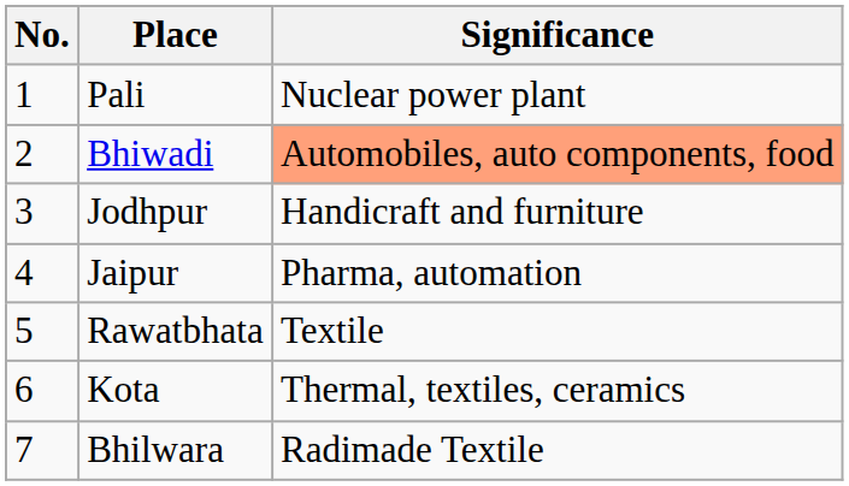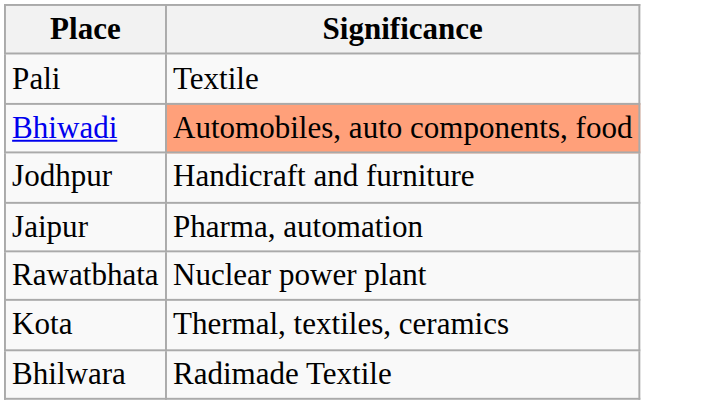 <table class="wikitable sortable">
 <tr>
-<th>No.</th>
 <th>Place</th>
 <th>Significance</th>
 </tr>
 <tr>
-<td>1</td>
 <td>Pali</td>
-<td>Nuclear power plant</td>
+<td>Textile</td>
 </tr>
 <tr>
-<td>2</td>
 <td><a href='#'>Bhiwadi</a></td>
 <td style="background: lightsalmon;">Automobiles, auto components, food</td>
 </tr>
 <tr>
-<td>3</td>
 <td>Jodhpur</td>
 <td>Handicraft and furniture</td>
 </tr>
 <tr>
-<td>4</td>
 <td>Jaipur</td>
 <td>Pharma, automation</td>
 </tr>
 <tr>
-<td>5</td>
 <td>Rawatbhata</td>
-<td>Textile</td>
+<td>Nuclear power plant</td>
 </tr>
 <tr>
-<td>6</td>
 <td>Kota</td>
 <td>Thermal, textiles, ceramics</td>
 </tr>
 <tr>
-<td>7</td>
 <td>Bhilwara</td>
 <td>Radimade Textile</td>
 </tr>
 </table>
